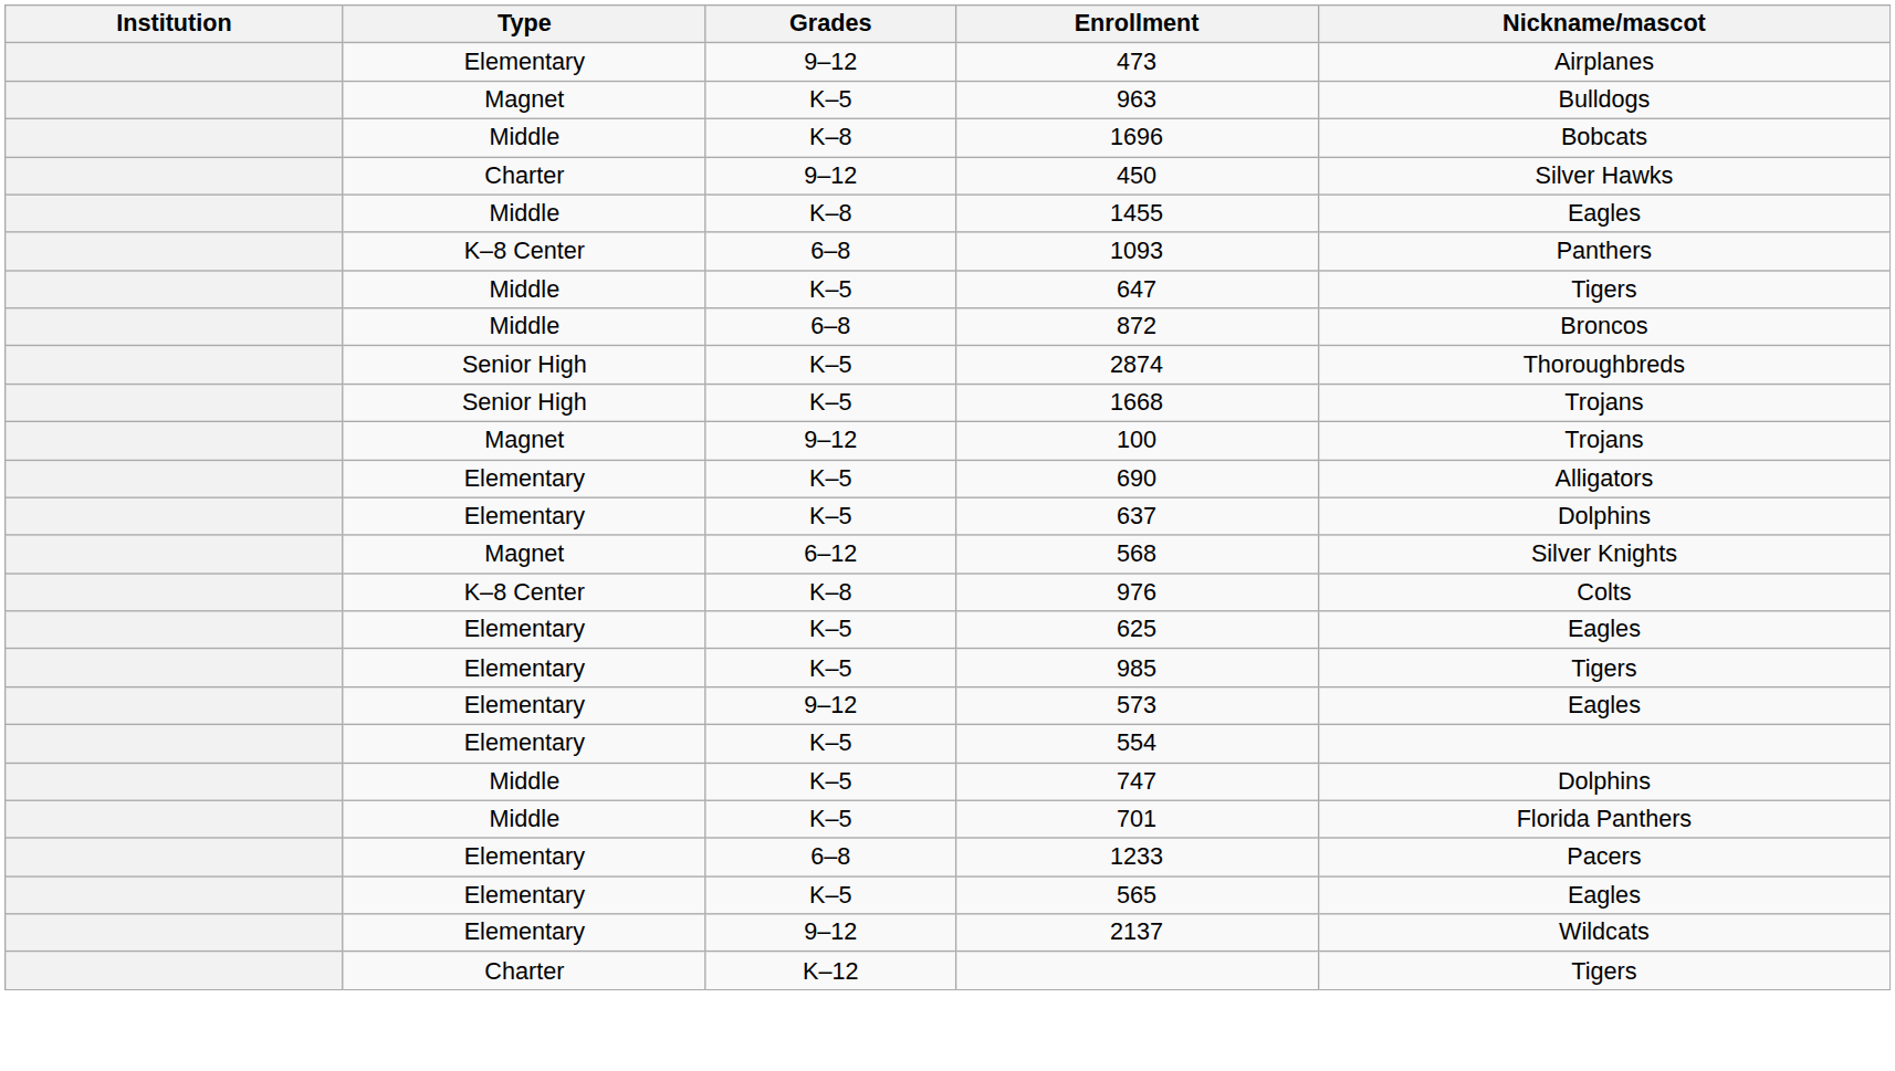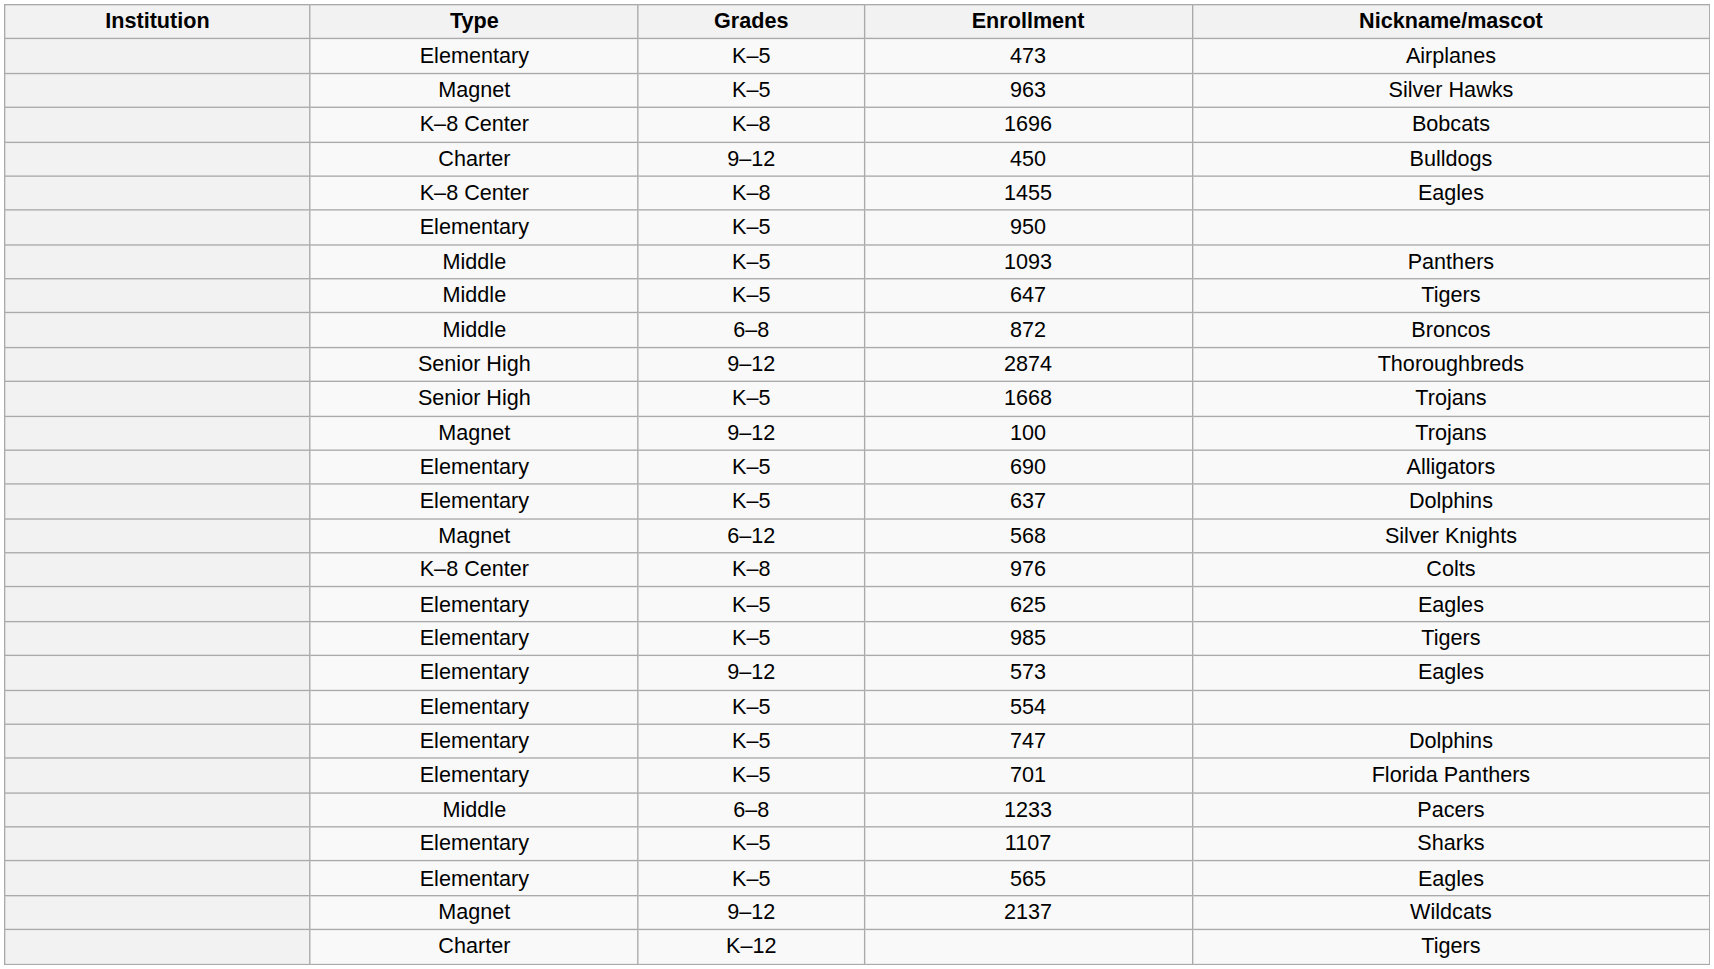 <table class="wikitable sortable"  style="text-align:center; width:100%;">
 <tr>
 <th>Institution</th>
 <th>Type</th>
 <th>Grades</th>
 <th>Enrollment</th>
 <th>Nickname/mascot</th>
 </tr>
 <tr>
 <th></th>
 <td>Elementary</td>
-<td>9–12</td>
+<td>K–5</td>
 <td>473</td>
 <td>Airplanes</td>
 </tr>
 <tr>
 <th></th>
 <td>Magnet</td>
 <td>K–5</td>
 <td>963</td>
-<td>Bulldogs</td>
+<td>Silver Hawks</td>
 </tr>
 <tr>
 <th></th>
-<td>Middle</td>
+<td>K–8 Center</td>
 <td>K–8</td>
 <td>1696</td>
 <td>Bobcats</td>
 </tr>
 <tr>
 <th></th>
 <td>Charter</td>
 <td>9–12</td>
 <td>450</td>
-<td>Silver Hawks</td>
+<td>Bulldogs</td>
 </tr>
 <tr>
 <th></th>
-<td>Middle</td>
+<td>K–8 Center</td>
 <td>K–8</td>
 <td>1455</td>
 <td>Eagles</td>
 </tr>
 <tr>
 <th></th>
-<td>K–8 Center</td>
-<td>6–8</td>
+<td>Elementary</td>
+<td>K–5</td>
+<td>950</td>
+<td></td>
+</tr>
+<tr>
+<th></th>
+<td>Middle</td>
+<td>K–5</td>
 <td>1093</td>
 <td>Panthers</td>
 </tr>
 <tr>
 <th></th>
 <td>Middle</td>
 <td>K–5</td>
 <td>647</td>
 <td>Tigers</td>
 </tr>
 <tr>
 <th></th>
 <td>Middle</td>
 <td>6–8</td>
 <td>872</td>
 <td>Broncos</td>
 </tr>
 <tr>
 <th></th>
 <td>Senior High</td>
-<td>K–5</td>
+<td>9–12</td>
 <td>2874</td>
 <td>Thoroughbreds</td>
 </tr>
 <tr>
 <th></th>
 <td>Senior High</td>
 <td>K–5</td>
 <td>1668</td>
 <td>Trojans</td>
 </tr>
 <tr>
 <th></th>
 <td>Magnet</td>
 <td>9–12</td>
 <td>100</td>
 <td>Trojans</td>
 </tr>
 <tr>
 <th></th>
 <td>Elementary</td>
 <td>K–5</td>
 <td>690</td>
 <td>Alligators</td>
 </tr>
 <tr>
 <th></th>
 <td>Elementary</td>
 <td>K–5</td>
 <td>637</td>
 <td>Dolphins</td>
 </tr>
 <tr>
 <th></th>
 <td>Magnet</td>
 <td>6–12</td>
 <td>568</td>
 <td>Silver Knights</td>
 </tr>
 <tr>
 <th></th>
 <td>K–8 Center</td>
 <td>K–8</td>
 <td>976</td>
 <td>Colts</td>
 </tr>
 <tr>
 <th></th>
 <td>Elementary</td>
 <td>K–5</td>
 <td>625</td>
 <td>Eagles</td>
 </tr>
 <tr>
 <th></th>
 <td>Elementary</td>
 <td>K–5</td>
 <td>985</td>
 <td>Tigers</td>
 </tr>
 <tr>
 <th></th>
 <td>Elementary</td>
 <td>9–12</td>
 <td>573</td>
 <td>Eagles</td>
 </tr>
 <tr>
 <th></th>
 <td>Elementary</td>
 <td>K–5</td>
 <td>554</td>
 <td></td>
 </tr>
 <tr>
 <th></th>
-<td>Middle</td>
+<td>Elementary</td>
 <td>K–5</td>
 <td>747</td>
 <td>Dolphins</td>
 </tr>
 <tr>
 <th></th>
-<td>Middle</td>
+<td>Elementary</td>
 <td>K–5</td>
 <td>701</td>
 <td>Florida Panthers</td>
 </tr>
 <tr>
 <th></th>
-<td>Elementary</td>
+<td>Middle</td>
 <td>6–8</td>
 <td>1233</td>
 <td>Pacers</td>
+</tr>
+<tr>
+<th></th>
+<td>Elementary</td>
+<td>K–5</td>
+<td>1107</td>
+<td>Sharks</td>
 </tr>
 <tr>
 <th></th>
 <td>Elementary</td>
 <td>K–5</td>
 <td>565</td>
 <td>Eagles</td>
 </tr>
 <tr>
 <th></th>
-<td>Elementary</td>
+<td>Magnet</td>
 <td>9–12</td>
 <td>2137</td>
 <td>Wildcats</td>
 </tr>
 <tr>
 <th></th>
 <td>Charter</td>
 <td>K–12</td>
 <td></td>
 <td>Tigers</td>
 </tr>
 </table>
